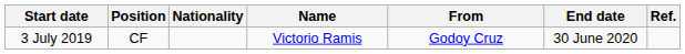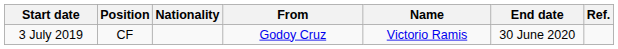 <table class="wikitable" style="text-align:center; font-size:90%; ">
 <tr>
 <th style="background:#; color:#; width:100px;">Start date</th>
 <th style="background:#; color:#; width:50px;">Position</th>
 <th style="background:#; color:#; width:50px;">Nationality</th>
+<th style="background:#; color:#; width:155px;">From</th>
 <th style="background:#; color:#; width:140px;">Name</th>
-<th style="background:#; color:#; width:155px;">From</th>
 <th style="background:#; color:#; width:100px;">End date</th>
 <th style="background:#; color:#; width:25px;">Ref.</th>
 </tr>
 <tr>
 <td>3 July 2019</td>
 <td>CF</td>
 <td></td>
+<td> <a href='#'>Godoy Cruz</a></td>
 <td><a href='#'>Victorio Ramis</a></td>
-<td> <a href='#'>Godoy Cruz</a></td>
 <td>30 June 2020</td>
 <td></td>
 </tr>
 </table>
